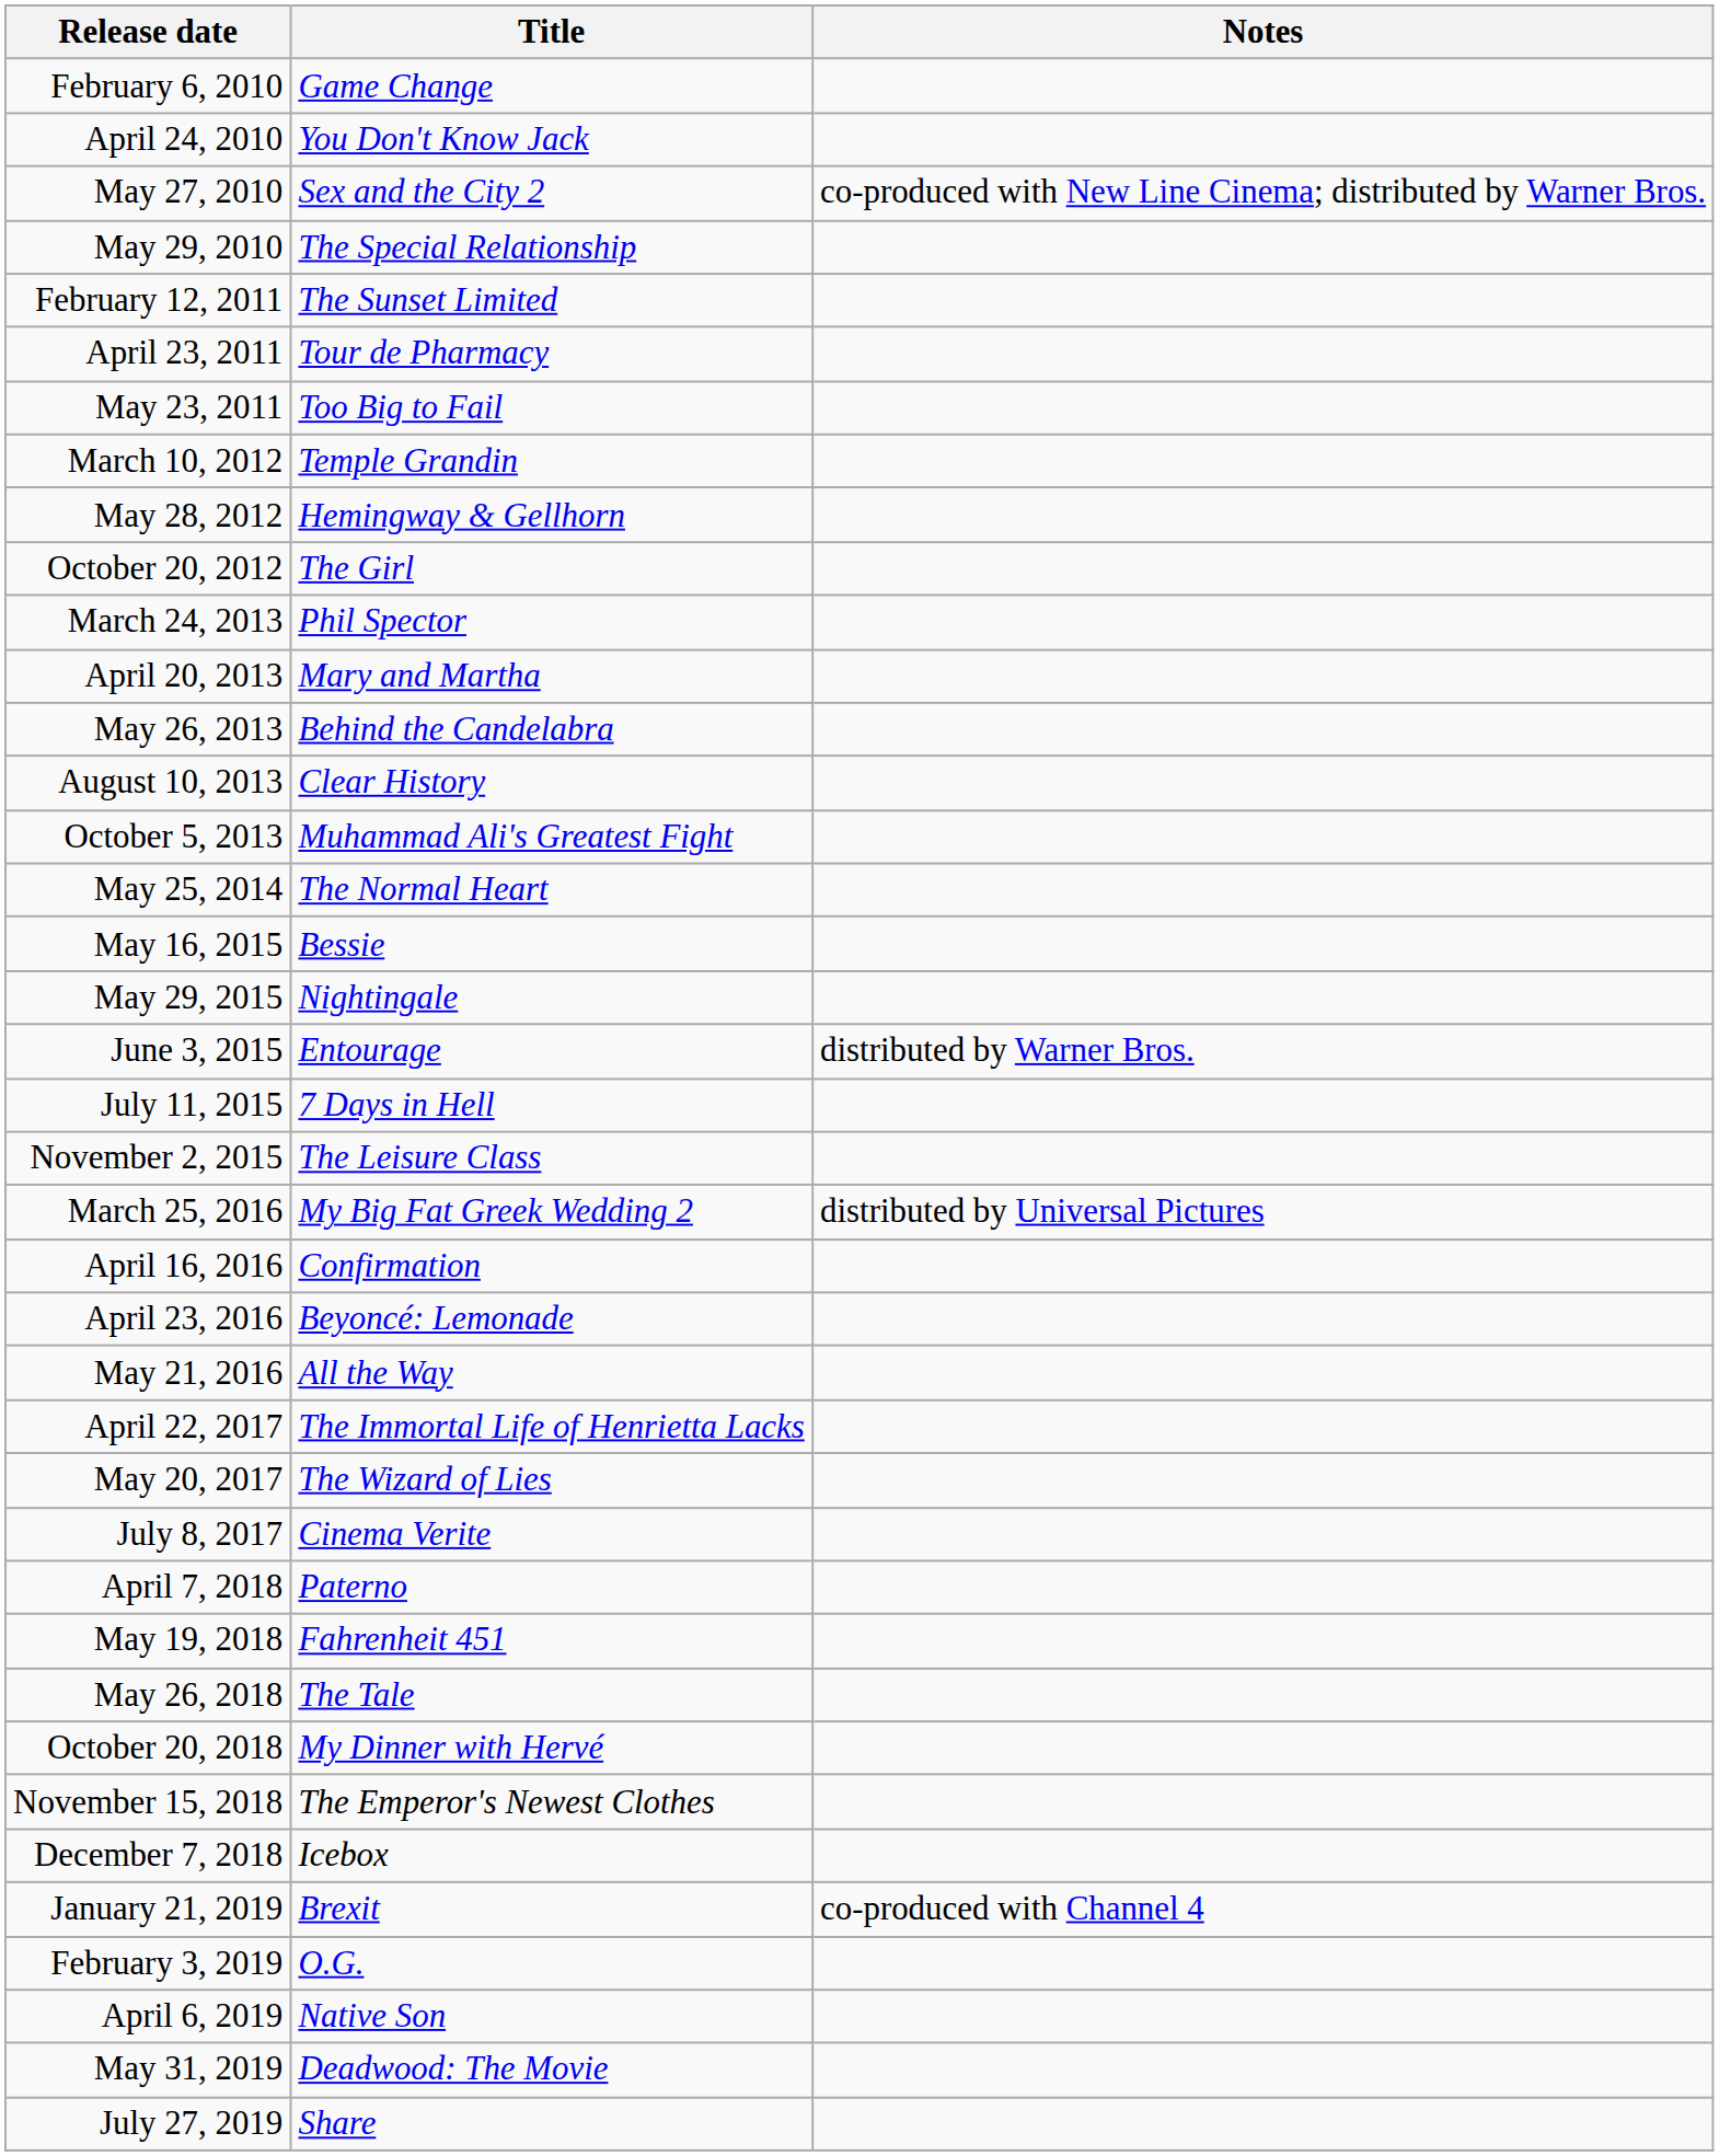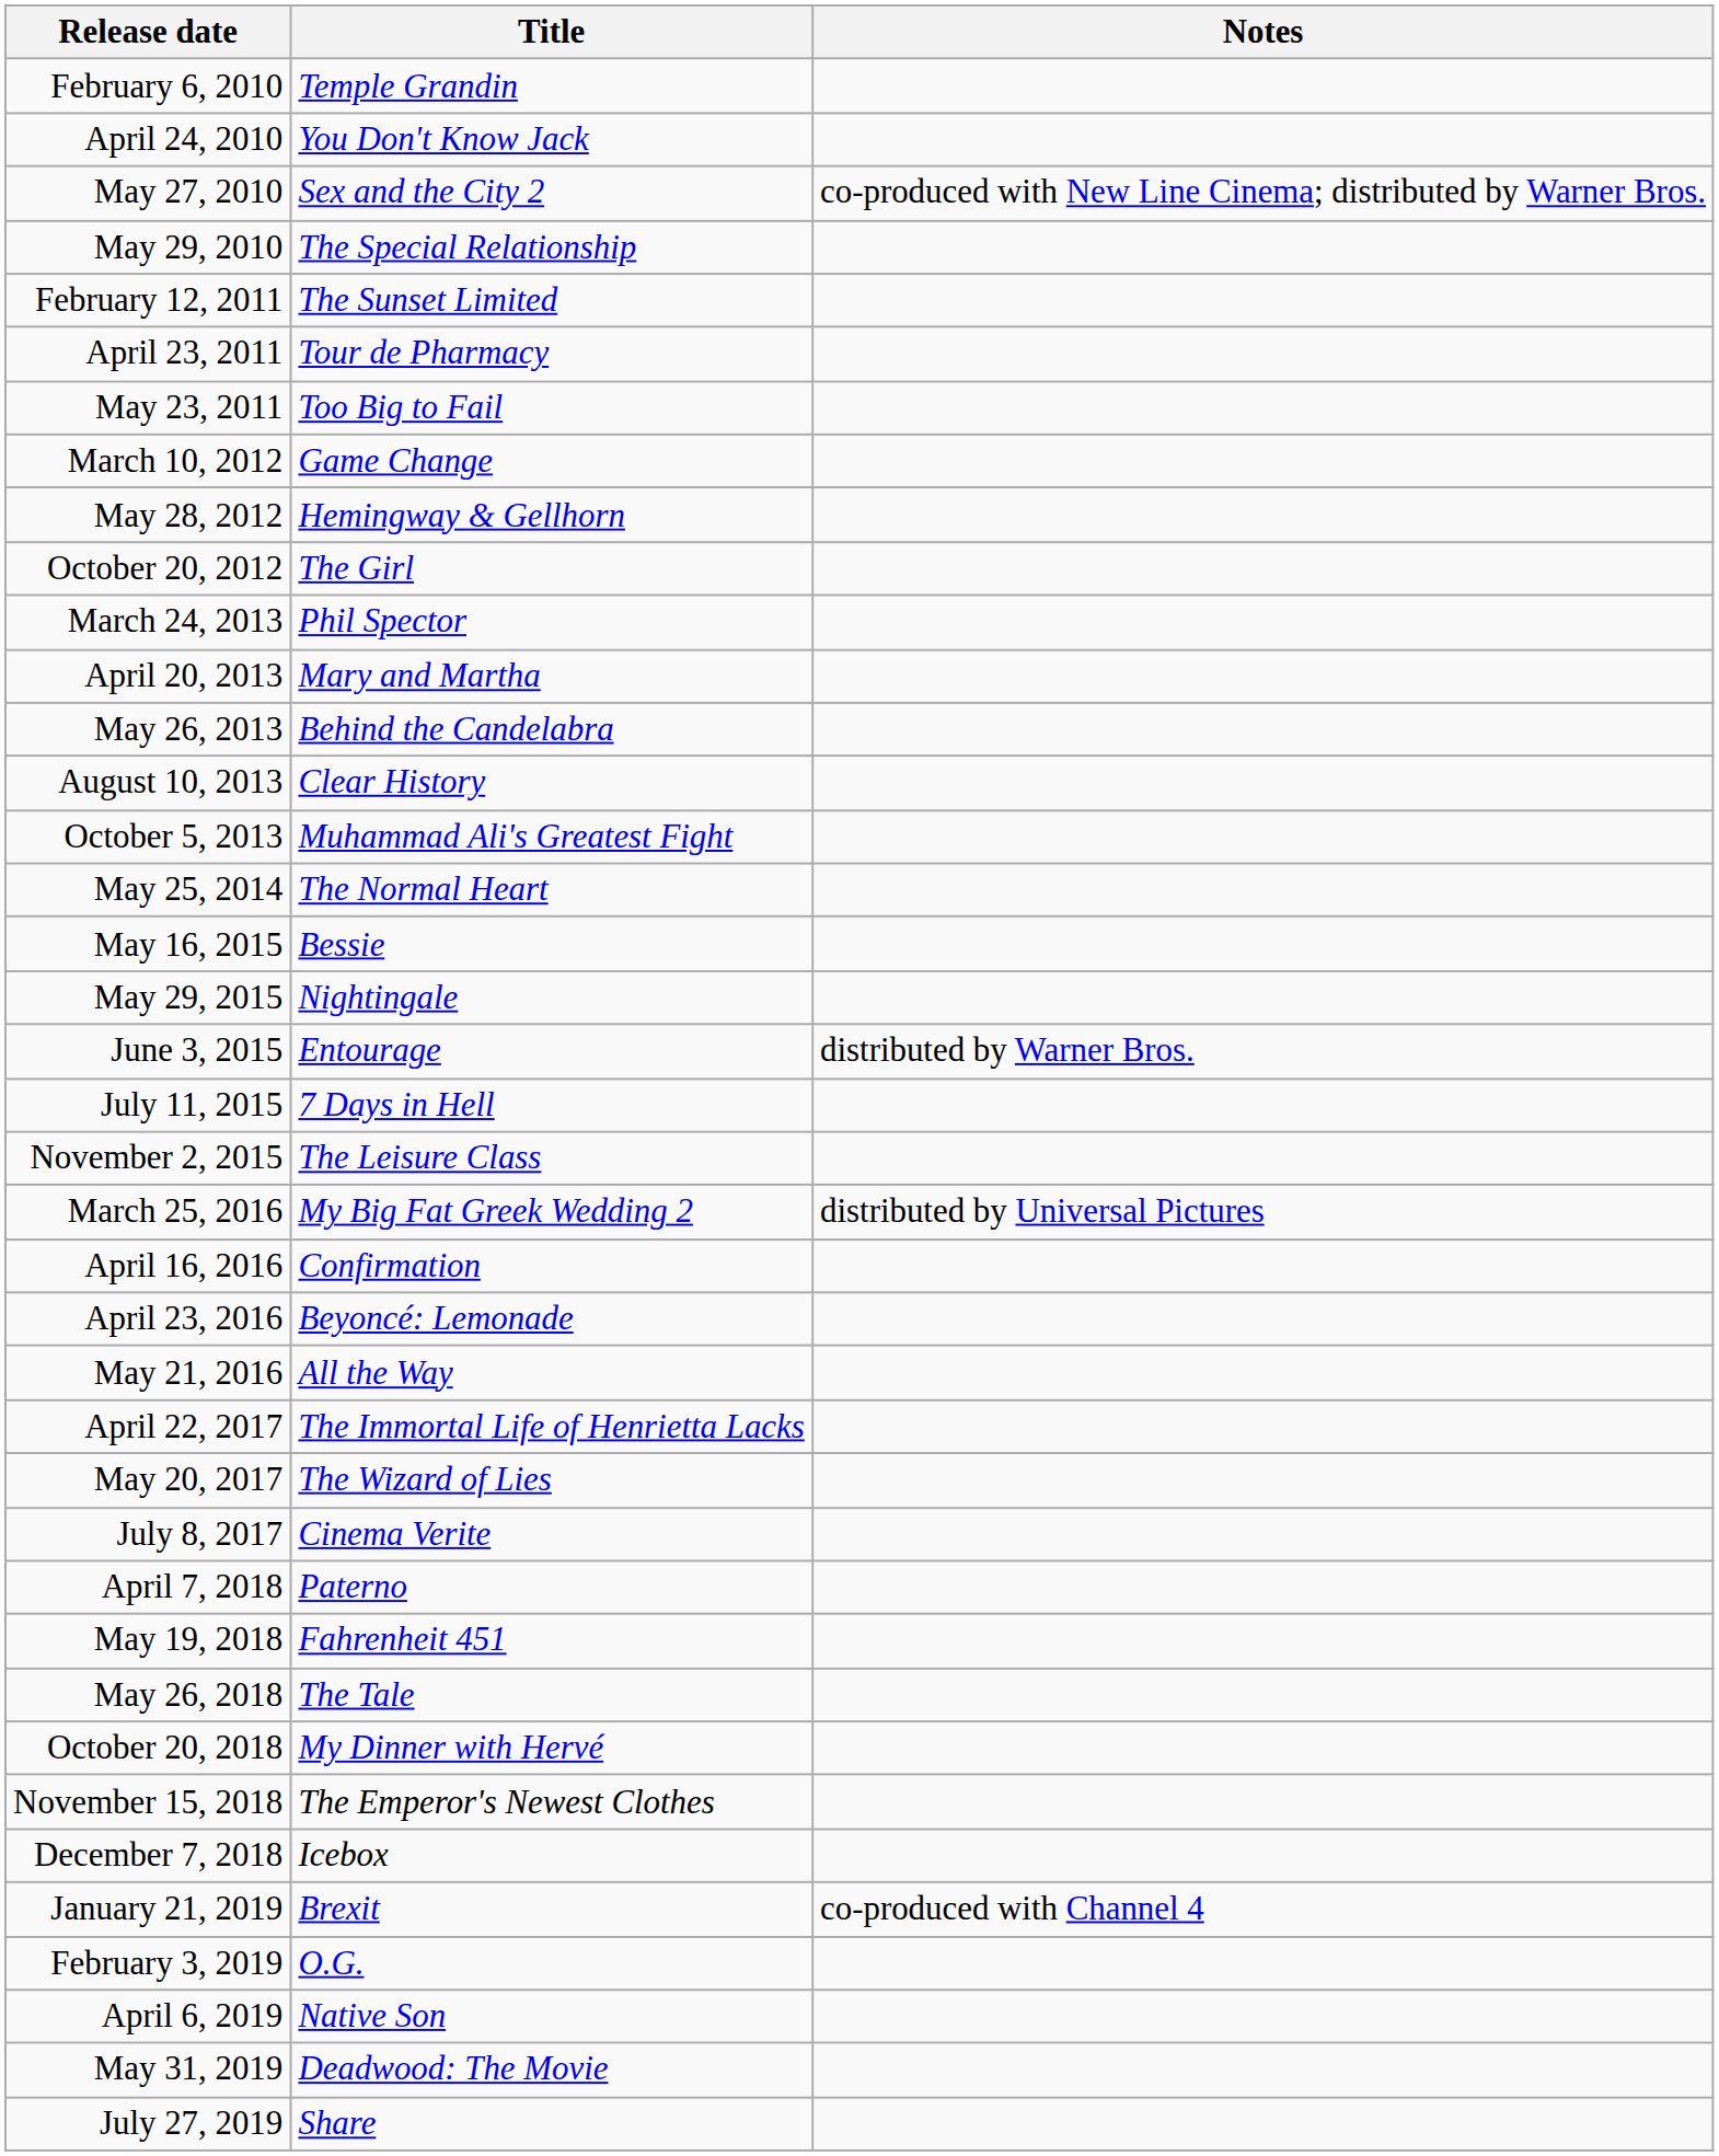 <table class="wikitable sortable">
 <tr>
 <th>Release date</th>
 <th>Title</th>
 <th>Notes</th>
 </tr>
 <tr>
 <td style="text-align:right;">February 6, 2010</td>
-<td><em><a href='#'>Game Change</a></em></td>
+<td><em><a href='#'>Temple Grandin</a></em></td>
 <td></td>
 </tr>
 <tr>
 <td style="text-align:right;">April 24, 2010</td>
 <td><em><a href='#'>You Don't Know Jack</a></em></td>
 <td></td>
 </tr>
 <tr>
 <td style="text-align:right;">May 27, 2010</td>
 <td><em><a href='#'>Sex and the City 2</a></em></td>
 <td>co-produced with <a href='#'>New Line Cinema</a>; distributed by <a href='#'>Warner Bros.</a></td>
 </tr>
 <tr>
 <td style="text-align:right;">May 29, 2010</td>
 <td><em><a href='#'>The Special Relationship</a></em></td>
 <td></td>
 </tr>
 <tr>
 <td style="text-align:right;">February 12, 2011</td>
 <td><em><a href='#'>The Sunset Limited</a></em></td>
 <td></td>
 </tr>
 <tr>
 <td style="text-align:right;">April 23, 2011</td>
 <td><em><a href='#'>Tour de Pharmacy</a></em></td>
 <td></td>
 </tr>
 <tr>
 <td style="text-align:right;">May 23, 2011</td>
 <td><em><a href='#'>Too Big to Fail</a></em></td>
 <td></td>
 </tr>
 <tr>
 <td style="text-align:right;">March 10, 2012</td>
-<td><em><a href='#'>Temple Grandin</a></em></td>
+<td><em><a href='#'>Game Change</a></em></td>
 <td></td>
 </tr>
 <tr>
 <td style="text-align:right;">May 28, 2012</td>
 <td><em><a href='#'>Hemingway & Gellhorn</a></em></td>
 <td></td>
 </tr>
 <tr>
 <td style="text-align:right;">October 20, 2012</td>
 <td><em><a href='#'>The Girl</a></em></td>
 <td></td>
 </tr>
 <tr>
 <td style="text-align:right;">March 24, 2013</td>
 <td><em><a href='#'>Phil Spector</a></em></td>
 <td></td>
 </tr>
 <tr>
 <td style="text-align:right;">April 20, 2013</td>
 <td><em><a href='#'>Mary and Martha</a></em></td>
 <td></td>
 </tr>
 <tr>
 <td style="text-align:right;">May 26, 2013</td>
 <td><em><a href='#'>Behind the Candelabra</a></em></td>
 <td></td>
 </tr>
 <tr>
 <td style="text-align:right;">August 10, 2013</td>
 <td><em><a href='#'>Clear History</a></em></td>
 <td></td>
 </tr>
 <tr>
 <td style="text-align:right;">October 5, 2013</td>
 <td><em><a href='#'>Muhammad Ali's Greatest Fight</a></em></td>
 <td></td>
 </tr>
 <tr>
 <td style="text-align:right;">May 25, 2014</td>
 <td><em><a href='#'>The Normal Heart</a></em></td>
 <td></td>
 </tr>
 <tr>
 <td style="text-align:right;">May 16, 2015</td>
 <td><em><a href='#'>Bessie</a></em></td>
 <td></td>
 </tr>
 <tr>
 <td style="text-align:right;">May 29, 2015</td>
 <td><em><a href='#'>Nightingale</a></em></td>
 <td></td>
 </tr>
 <tr>
 <td style="text-align:right;">June 3, 2015</td>
 <td><em><a href='#'>Entourage</a></em></td>
 <td>distributed by <a href='#'>Warner Bros.</a></td>
 </tr>
 <tr>
 <td style="text-align:right;">July 11, 2015</td>
 <td><em><a href='#'>7 Days in Hell</a></em></td>
 <td></td>
 </tr>
 <tr>
 <td style="text-align:right;">November 2, 2015</td>
 <td><em><a href='#'>The Leisure Class</a></em></td>
 <td></td>
 </tr>
 <tr>
 <td style="text-align:right;">March 25, 2016</td>
 <td><em><a href='#'>My Big Fat Greek Wedding 2</a></em></td>
 <td>distributed by <a href='#'>Universal Pictures</a></td>
 </tr>
 <tr>
 <td style="text-align:right;">April 16, 2016</td>
 <td><em><a href='#'>Confirmation</a></em></td>
 <td></td>
 </tr>
 <tr>
 <td style="text-align:right;">April 23, 2016</td>
 <td><em><a href='#'>Beyoncé: Lemonade</a></em></td>
 <td></td>
 </tr>
 <tr>
 <td style="text-align:right;">May 21, 2016</td>
 <td><em><a href='#'>All the Way</a></em></td>
 <td></td>
 </tr>
 <tr>
 <td style="text-align:right;">April 22, 2017</td>
 <td><em><a href='#'>The Immortal Life of Henrietta Lacks</a></em></td>
 <td></td>
 </tr>
 <tr>
 <td style="text-align:right;">May 20, 2017</td>
 <td><em><a href='#'>The Wizard of Lies</a></em></td>
 <td></td>
 </tr>
 <tr>
 <td style="text-align:right;">July 8, 2017</td>
 <td><em><a href='#'>Cinema Verite</a></em></td>
 <td></td>
 </tr>
 <tr>
 <td style="text-align:right;">April 7, 2018</td>
 <td><em><a href='#'>Paterno</a></em></td>
 <td></td>
 </tr>
 <tr>
 <td style="text-align:right;">May 19, 2018</td>
 <td><em><a href='#'>Fahrenheit 451</a></em></td>
 <td></td>
 </tr>
 <tr>
 <td style="text-align:right;">May 26, 2018</td>
 <td><em><a href='#'>The Tale</a></em></td>
 <td></td>
 </tr>
 <tr>
 <td style="text-align:right;">October 20, 2018</td>
 <td><em><a href='#'>My Dinner with Hervé</a></em></td>
 <td></td>
 </tr>
 <tr>
 <td style="text-align:right;">November 15, 2018</td>
 <td><em>The Emperor's Newest Clothes</em></td>
 <td></td>
 </tr>
 <tr>
 <td style="text-align:right;">December 7, 2018</td>
 <td><em>Icebox</em></td>
 <td></td>
 </tr>
 <tr>
 <td style="text-align:right;">January 21, 2019</td>
 <td><em><a href='#'>Brexit</a></em></td>
 <td>co-produced with <a href='#'>Channel 4</a></td>
 </tr>
 <tr>
 <td style="text-align:right;">February 3, 2019</td>
 <td><em><a href='#'>O.G.</a></em></td>
 <td></td>
 </tr>
 <tr>
 <td style="text-align:right;">April 6, 2019</td>
 <td><em><a href='#'>Native Son</a></em></td>
 <td></td>
 </tr>
 <tr>
 <td style="text-align:right;">May 31, 2019</td>
 <td><em><a href='#'>Deadwood: The Movie</a></em></td>
 <td></td>
 </tr>
 <tr>
 <td style="text-align:right;">July 27, 2019</td>
 <td><em><a href='#'>Share</a></em></td>
 <td></td>
 </tr>
 </table>
